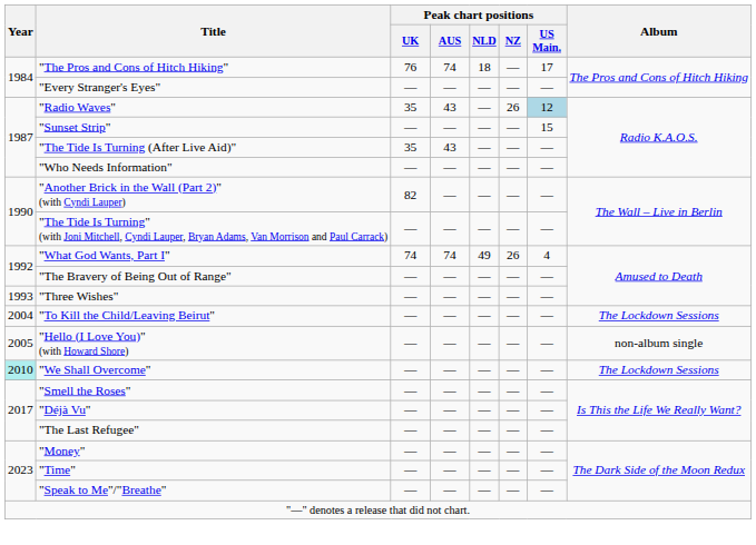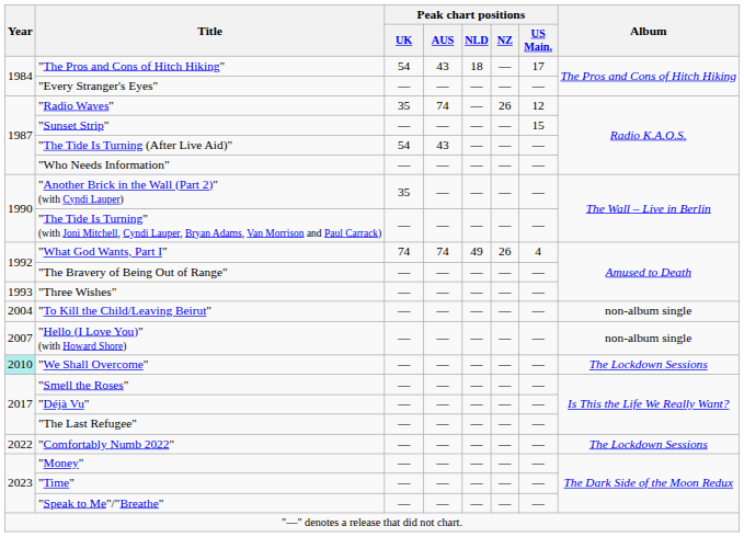 <table class="wikitable" style="text-align:center;">
 <tr>
 <th rowspan="2">Year</th>
 <th rowspan="2">Title</th>
 <th colspan="5">Peak chart positions</th>
 <th rowspan="2">Album</th>
 </tr>
 <tr>
 <th style="width:3em;font-size:90%;"><a href='#'>UK</a><br></th>
 <th style="width:3em;font-size:90%;"><a href='#'>AUS</a><br></th>
 <th style="width:2em;font-size:90%;"><a href='#'>NLD</a><br></th>
 <th style="width:2em;font-size:90%;"><a href='#'>NZ</a><br></th>
 <th style="width:3em;font-size:90%;"><a href='#'>US Main.</a><br></th>
 </tr>
 <tr>
 <td rowspan="2">1984</td>
 <td align="left">"<a href='#'>The Pros and Cons of Hitch Hiking</a>"</td>
-<td>76</td>
-<td>74</td>
+<td>54</td>
+<td>43</td>
 <td>18</td>
 <td>—</td>
 <td>17</td>
 <td rowspan="2"><em><a href='#'>The Pros and Cons of Hitch Hiking</a></em></td>
 </tr>
 <tr>
 <td align="left">"Every Stranger's Eyes"</td>
 <td>—</td>
 <td>—</td>
 <td>—</td>
 <td>—</td>
 <td>—</td>
 </tr>
 <tr>
 <td rowspan="4">1987</td>
 <td align="left">"<a href='#'>Radio Waves</a>"</td>
 <td>35</td>
-<td>43</td>
+<td>74</td>
 <td>—</td>
 <td>26</td>
-<td style="background: lightblue;">12</td>
+<td>12</td>
 <td rowspan="4"><em><a href='#'>Radio K.A.O.S.</a></em></td>
 </tr>
 <tr>
 <td align="left">"<a href='#'>Sunset Strip</a>"</td>
 <td>—</td>
 <td>—</td>
 <td>—</td>
 <td>—</td>
 <td>15</td>
 </tr>
 <tr>
 <td align="left">"<a href='#'>The Tide Is Turning</a> (After Live Aid)"</td>
-<td>35</td>
+<td>54</td>
 <td>43</td>
 <td>—</td>
 <td>—</td>
 <td>—</td>
 </tr>
 <tr>
 <td align="left">"Who Needs Information"</td>
 <td>—</td>
 <td>—</td>
 <td>—</td>
 <td>—</td>
 <td>—</td>
 </tr>
 <tr>
 <td rowspan="2">1990</td>
 <td align="left">"<a href='#'>Another Brick in the Wall (Part 2)</a>" <br><small>(with <a href='#'>Cyndi Lauper</a>)</small></td>
-<td>82</td>
+<td>35</td>
 <td>—</td>
 <td>—</td>
 <td>—</td>
 <td>—</td>
 <td rowspan="2"><em><a href='#'>The Wall – Live in Berlin</a></em></td>
 </tr>
 <tr>
 <td align="left">"<a href='#'>The Tide Is Turning</a>" <br><small>(with <a href='#'>Joni Mitchell</a>, <a href='#'>Cyndi Lauper</a>, <a href='#'>Bryan Adams</a>, <a href='#'>Van Morrison</a> and <a href='#'>Paul Carrack</a>)</small></td>
 <td>—</td>
 <td>—</td>
 <td>—</td>
 <td>—</td>
 <td>—</td>
 </tr>
 <tr>
 <td rowspan="2">1992</td>
 <td align="left">"<a href='#'>What God Wants, Part I</a>"</td>
 <td>74</td>
 <td>74</td>
 <td>49</td>
 <td>26</td>
 <td>4</td>
 <td rowspan="3"><em><a href='#'>Amused to Death</a></em></td>
 </tr>
 <tr>
 <td align="left">"The Bravery of Being Out of Range"</td>
 <td>—</td>
 <td>—</td>
 <td>—</td>
 <td>—</td>
 <td>—</td>
 </tr>
 <tr>
 <td>1993</td>
 <td align="left">"Three Wishes"</td>
 <td>—</td>
 <td>—</td>
 <td>—</td>
 <td>—</td>
 <td>—</td>
 </tr>
 <tr>
 <td>2004</td>
 <td align="left">"<a href='#'>To Kill the Child/Leaving Beirut</a>"</td>
 <td>—</td>
 <td>—</td>
 <td>—</td>
 <td>—</td>
 <td>—</td>
-<td rowspan="1"><em><a href='#'>The Lockdown Sessions</a></em></td>
+<td>non-album single</td>
 </tr>
 <tr>
-<td>2005</td>
+<td>2007</td>
 <td align="left">"<a href='#'>Hello (I Love You)</a>" <br><small>(with <a href='#'>Howard Shore</a>)</small></td>
 <td>—</td>
 <td>—</td>
 <td>—</td>
 <td>—</td>
 <td>—</td>
 <td>non-album single</td>
 </tr>
 <tr>
 <td style="background: paleturquoise;">2010</td>
 <td align="left">"<a href='#'>We Shall Overcome</a>"</td>
 <td>—</td>
 <td>—</td>
 <td>—</td>
 <td>—</td>
 <td>—</td>
 <td rowspan="1"><em><a href='#'>The Lockdown Sessions</a></em></td>
 </tr>
 <tr>
 <td rowspan="3">2017</td>
 <td align="left">"<a href='#'>Smell the Roses</a>"</td>
 <td>—</td>
 <td>—</td>
 <td>—</td>
 <td>—</td>
 <td>—</td>
 <td rowspan="3"><em><a href='#'>Is This the Life We Really Want?</a></em></td>
 </tr>
 <tr>
 <td align="left">"<a href='#'>Déjà Vu</a>"</td>
 <td>—</td>
 <td>—</td>
 <td>—</td>
 <td>—</td>
 <td>—</td>
 </tr>
 <tr>
 <td align="left">"The Last Refugee"</td>
 <td>—</td>
 <td>—</td>
 <td>—</td>
 <td>—</td>
 <td>—</td>
 </tr>
 <tr>
+<td rowspan="1">2022</td>
+<td align="left">"<a href='#'>Comfortably Numb 2022</a>"</td>
+<td>—</td>
+<td>—</td>
+<td>—</td>
+<td>—</td>
+<td>—</td>
+<td rowspan="1"><em><a href='#'>The Lockdown Sessions</a></em></td>
+</tr>
+<tr>
 <td rowspan="3">2023</td>
 <td align="left">"<a href='#'>Money</a>"</td>
 <td>—</td>
 <td>—</td>
 <td>—</td>
 <td>—</td>
 <td>—</td>
 <td rowspan="3"><em><a href='#'>The Dark Side of the Moon Redux</a></em></td>
 </tr>
 <tr>
 <td align="left">"<a href='#'>Time</a>"</td>
 <td>—</td>
 <td>—</td>
 <td>—</td>
 <td>—</td>
 <td>—</td>
 </tr>
 <tr>
 <td align="left">"<a href='#'>Speak to Me</a>"/"<a href='#'>Breathe</a>"</td>
 <td>—</td>
 <td>—</td>
 <td>—</td>
 <td>—</td>
 <td>—</td>
 </tr>
 <tr>
 <td align="center" colspan="8" style="font-size: 90%">"—" denotes a release that did not chart.</td>
 </tr>
 </table>
